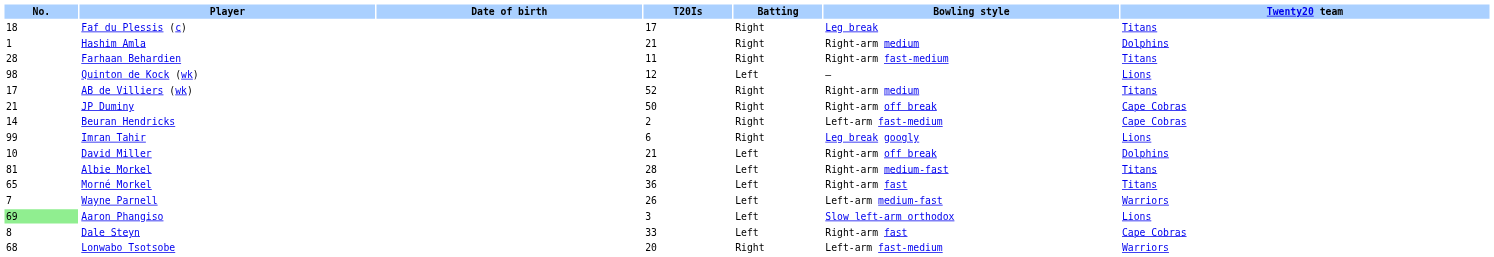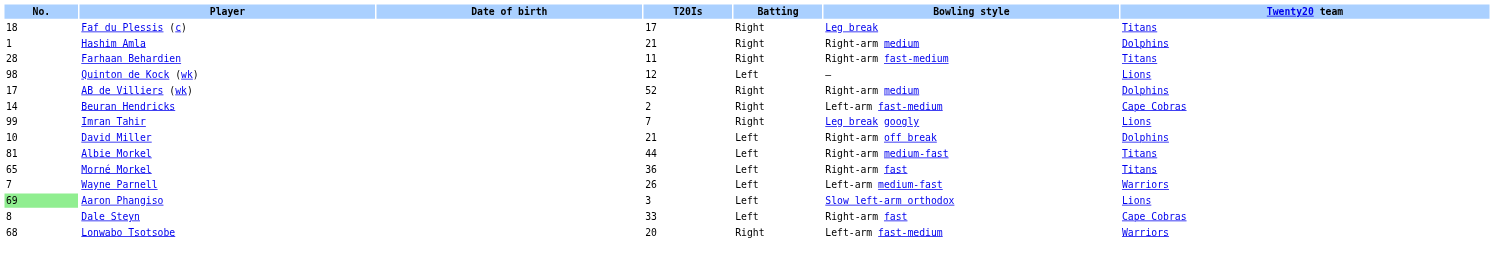 <table border="0" cellspacing="2" cellpadding="2" style="width:100%;">
 <tr style="background:#aad0ff;">
 <th scope="col" width="5%">No.</th>
 <th scope="col" width="20%">Player</th>
 <th scope="col" width="18%">Date of birth</th>
 <th scope="col" width="6%">T20Is</th>
 <th scope="col" width="6%">Batting</th>
 <th scope="col" width="20%">Bowling style</th>
 <th scope="col" width="25%"><a href='#'>Twenty20</a> team</th>
 </tr>
 <tr>
 <td>18</td>
 <td><a href='#'>Faf du Plessis</a> (<a href='#'>c</a>)</td>
 <td></td>
 <td>17</td>
 <td>Right</td>
 <td><a href='#'>Leg break</a></td>
 <td> <a href='#'>Titans</a></td>
 </tr>
 <tr>
 <td>1</td>
 <td><a href='#'>Hashim Amla</a></td>
 <td></td>
 <td>21</td>
 <td>Right</td>
 <td>Right-arm <a href='#'>medium</a></td>
 <td> <a href='#'>Dolphins</a></td>
 </tr>
 <tr>
 <td>28</td>
 <td><a href='#'>Farhaan Behardien</a></td>
 <td></td>
 <td>11</td>
 <td>Right</td>
 <td>Right-arm <a href='#'>fast-medium</a></td>
 <td> <a href='#'>Titans</a></td>
 </tr>
 <tr>
 <td>98</td>
 <td><a href='#'>Quinton de Kock</a> (<a href='#'>wk</a>)</td>
 <td></td>
 <td>12</td>
 <td>Left</td>
 <td>–</td>
 <td> <a href='#'>Lions</a></td>
 </tr>
 <tr>
 <td>17</td>
 <td><a href='#'>AB de Villiers</a> (<a href='#'>wk</a>)</td>
 <td></td>
 <td>52</td>
 <td>Right</td>
 <td>Right-arm <a href='#'>medium</a></td>
-<td> <a href='#'>Titans</a></td>
-</tr>
-<tr>
-<td>21</td>
-<td><a href='#'>JP Duminy</a></td>
-<td></td>
-<td>50</td>
-<td>Right</td>
-<td>Right-arm <a href='#'>off break</a></td>
-<td> <a href='#'>Cape Cobras</a></td>
+<td> <a href='#'>Dolphins</a></td>
 </tr>
 <tr>
 <td>14</td>
 <td><a href='#'>Beuran Hendricks</a></td>
 <td></td>
 <td>2</td>
 <td>Right</td>
 <td>Left-arm <a href='#'>fast-medium</a></td>
 <td> <a href='#'>Cape Cobras</a></td>
 </tr>
 <tr>
 <td>99</td>
 <td><a href='#'>Imran Tahir</a></td>
 <td></td>
-<td>6</td>
+<td>7</td>
 <td>Right</td>
 <td><a href='#'>Leg break</a> <a href='#'>googly</a></td>
 <td> <a href='#'>Lions</a></td>
 </tr>
 <tr>
 <td>10</td>
 <td><a href='#'>David Miller</a></td>
 <td></td>
 <td>21</td>
 <td>Left</td>
 <td>Right-arm <a href='#'>off break</a></td>
 <td> <a href='#'>Dolphins</a></td>
 </tr>
 <tr>
 <td>81</td>
 <td><a href='#'>Albie Morkel</a></td>
 <td></td>
-<td>28</td>
+<td>44</td>
 <td>Left</td>
 <td>Right-arm <a href='#'>medium-fast</a></td>
 <td> <a href='#'>Titans</a></td>
 </tr>
 <tr>
 <td>65</td>
 <td><a href='#'>Morné Morkel</a></td>
 <td></td>
 <td>36</td>
 <td>Left</td>
 <td>Right-arm <a href='#'>fast</a></td>
 <td> <a href='#'>Titans</a></td>
 </tr>
 <tr>
 <td>7</td>
 <td><a href='#'>Wayne Parnell</a></td>
 <td></td>
 <td>26</td>
 <td>Left</td>
 <td>Left-arm <a href='#'>medium-fast</a></td>
 <td> <a href='#'>Warriors</a></td>
 </tr>
 <tr>
 <td style="background: lightgreen;">69</td>
 <td><a href='#'>Aaron Phangiso</a></td>
 <td></td>
 <td>3</td>
 <td>Left</td>
 <td><a href='#'>Slow left-arm orthodox</a></td>
 <td> <a href='#'>Lions</a></td>
 </tr>
 <tr>
 <td>8</td>
 <td><a href='#'>Dale Steyn</a></td>
 <td></td>
 <td>33</td>
 <td>Left</td>
 <td>Right-arm <a href='#'>fast</a></td>
 <td> <a href='#'>Cape Cobras</a></td>
 </tr>
 <tr>
 <td>68</td>
 <td><a href='#'>Lonwabo Tsotsobe</a></td>
 <td></td>
 <td>20</td>
 <td>Right</td>
 <td>Left-arm <a href='#'>fast-medium</a></td>
 <td> <a href='#'>Warriors</a></td>
 </tr>
 </table>
